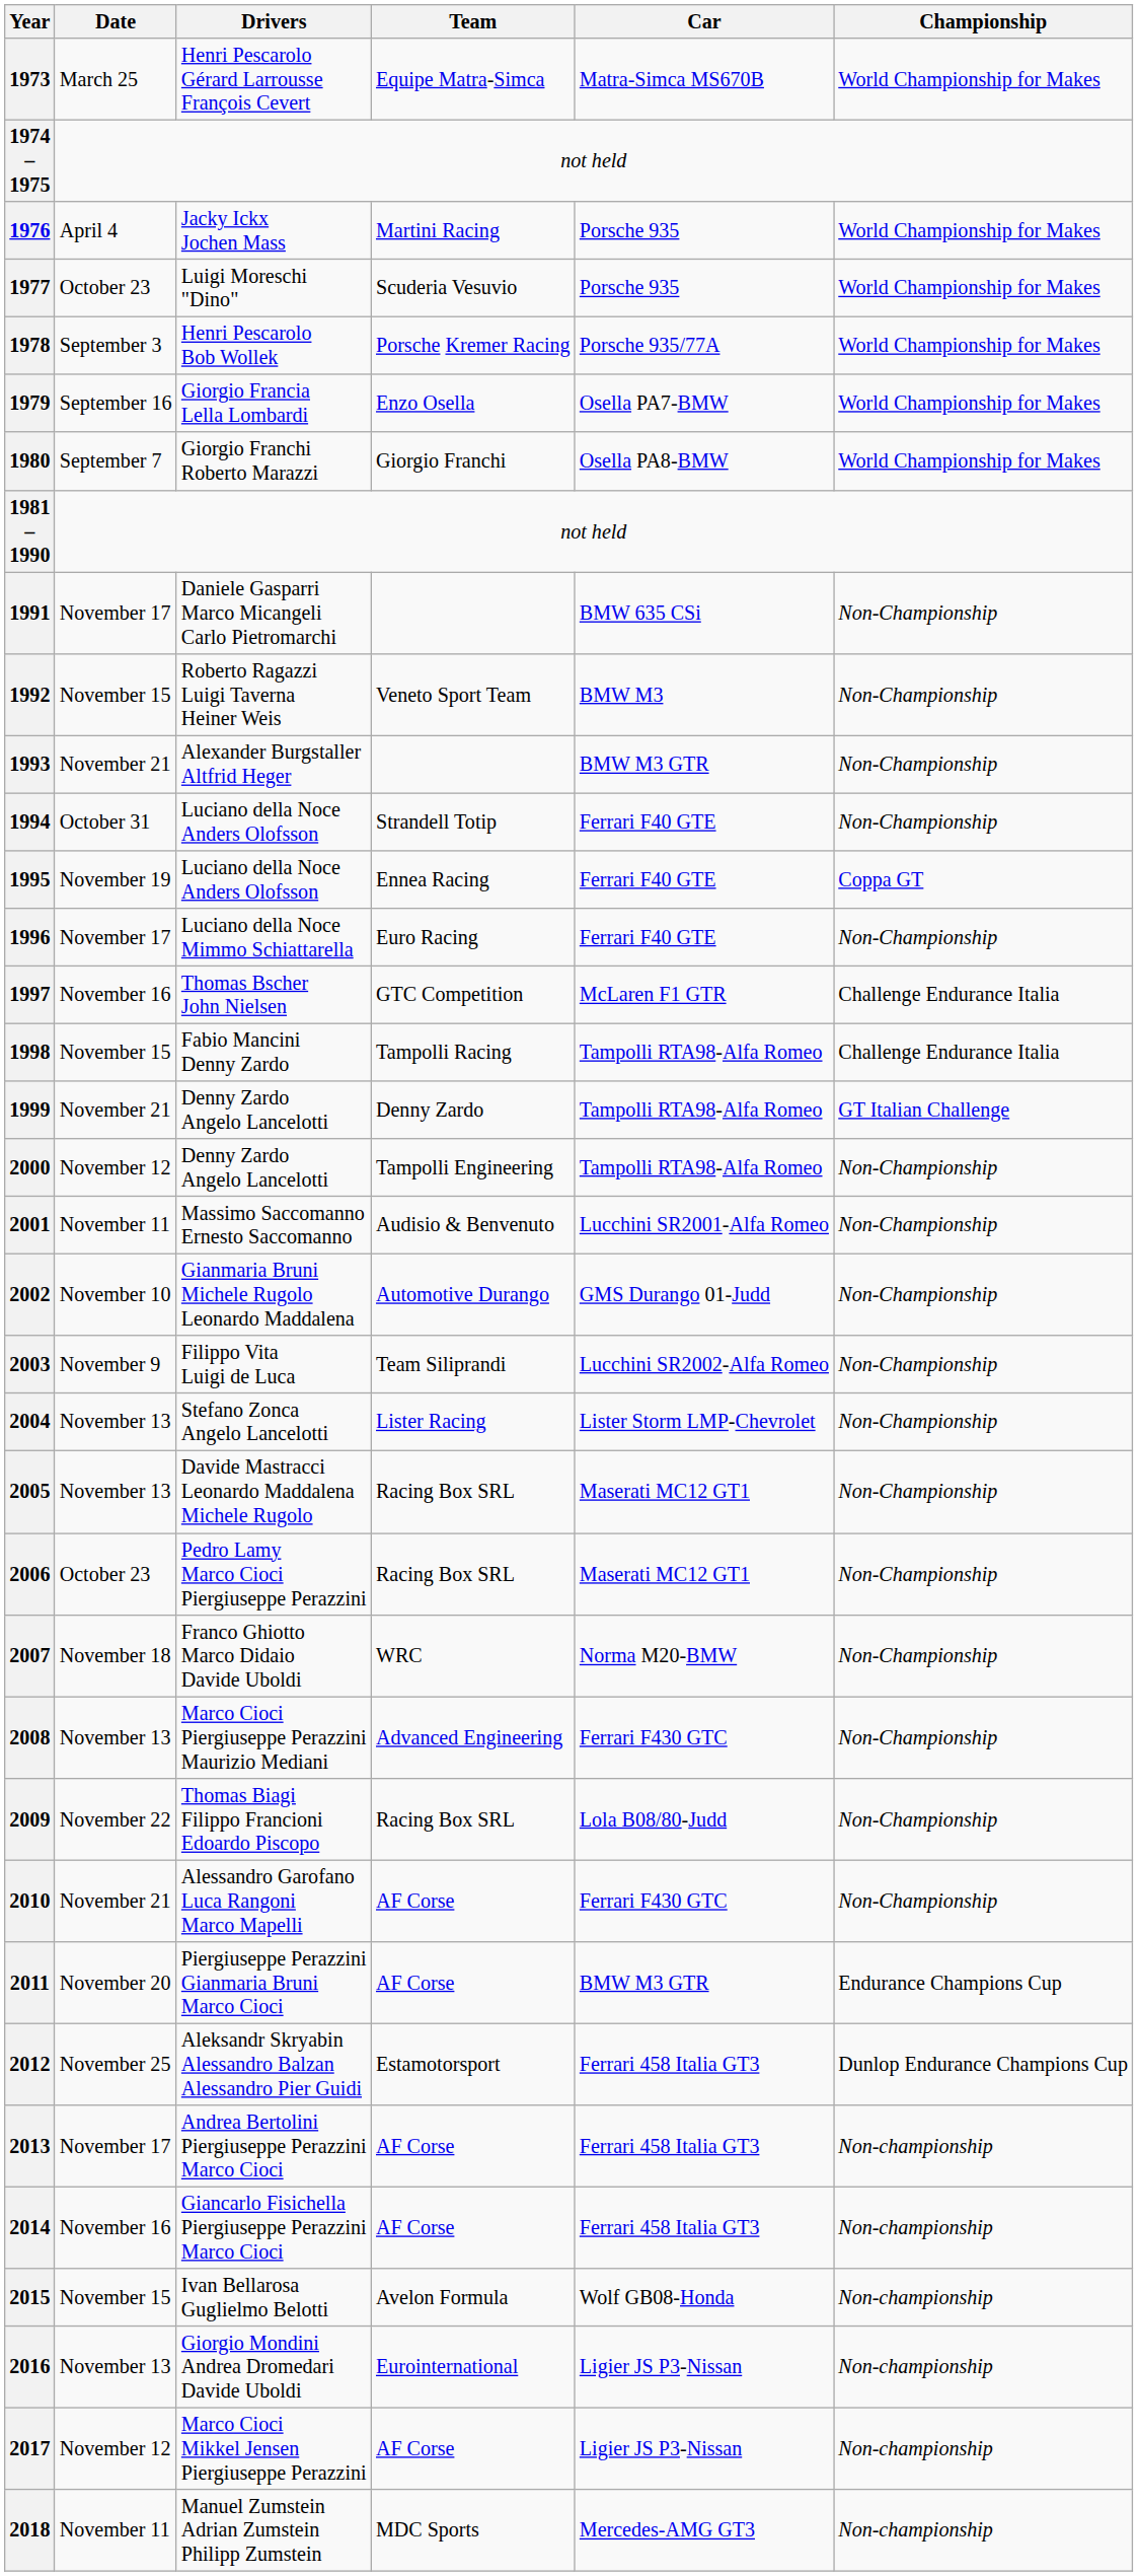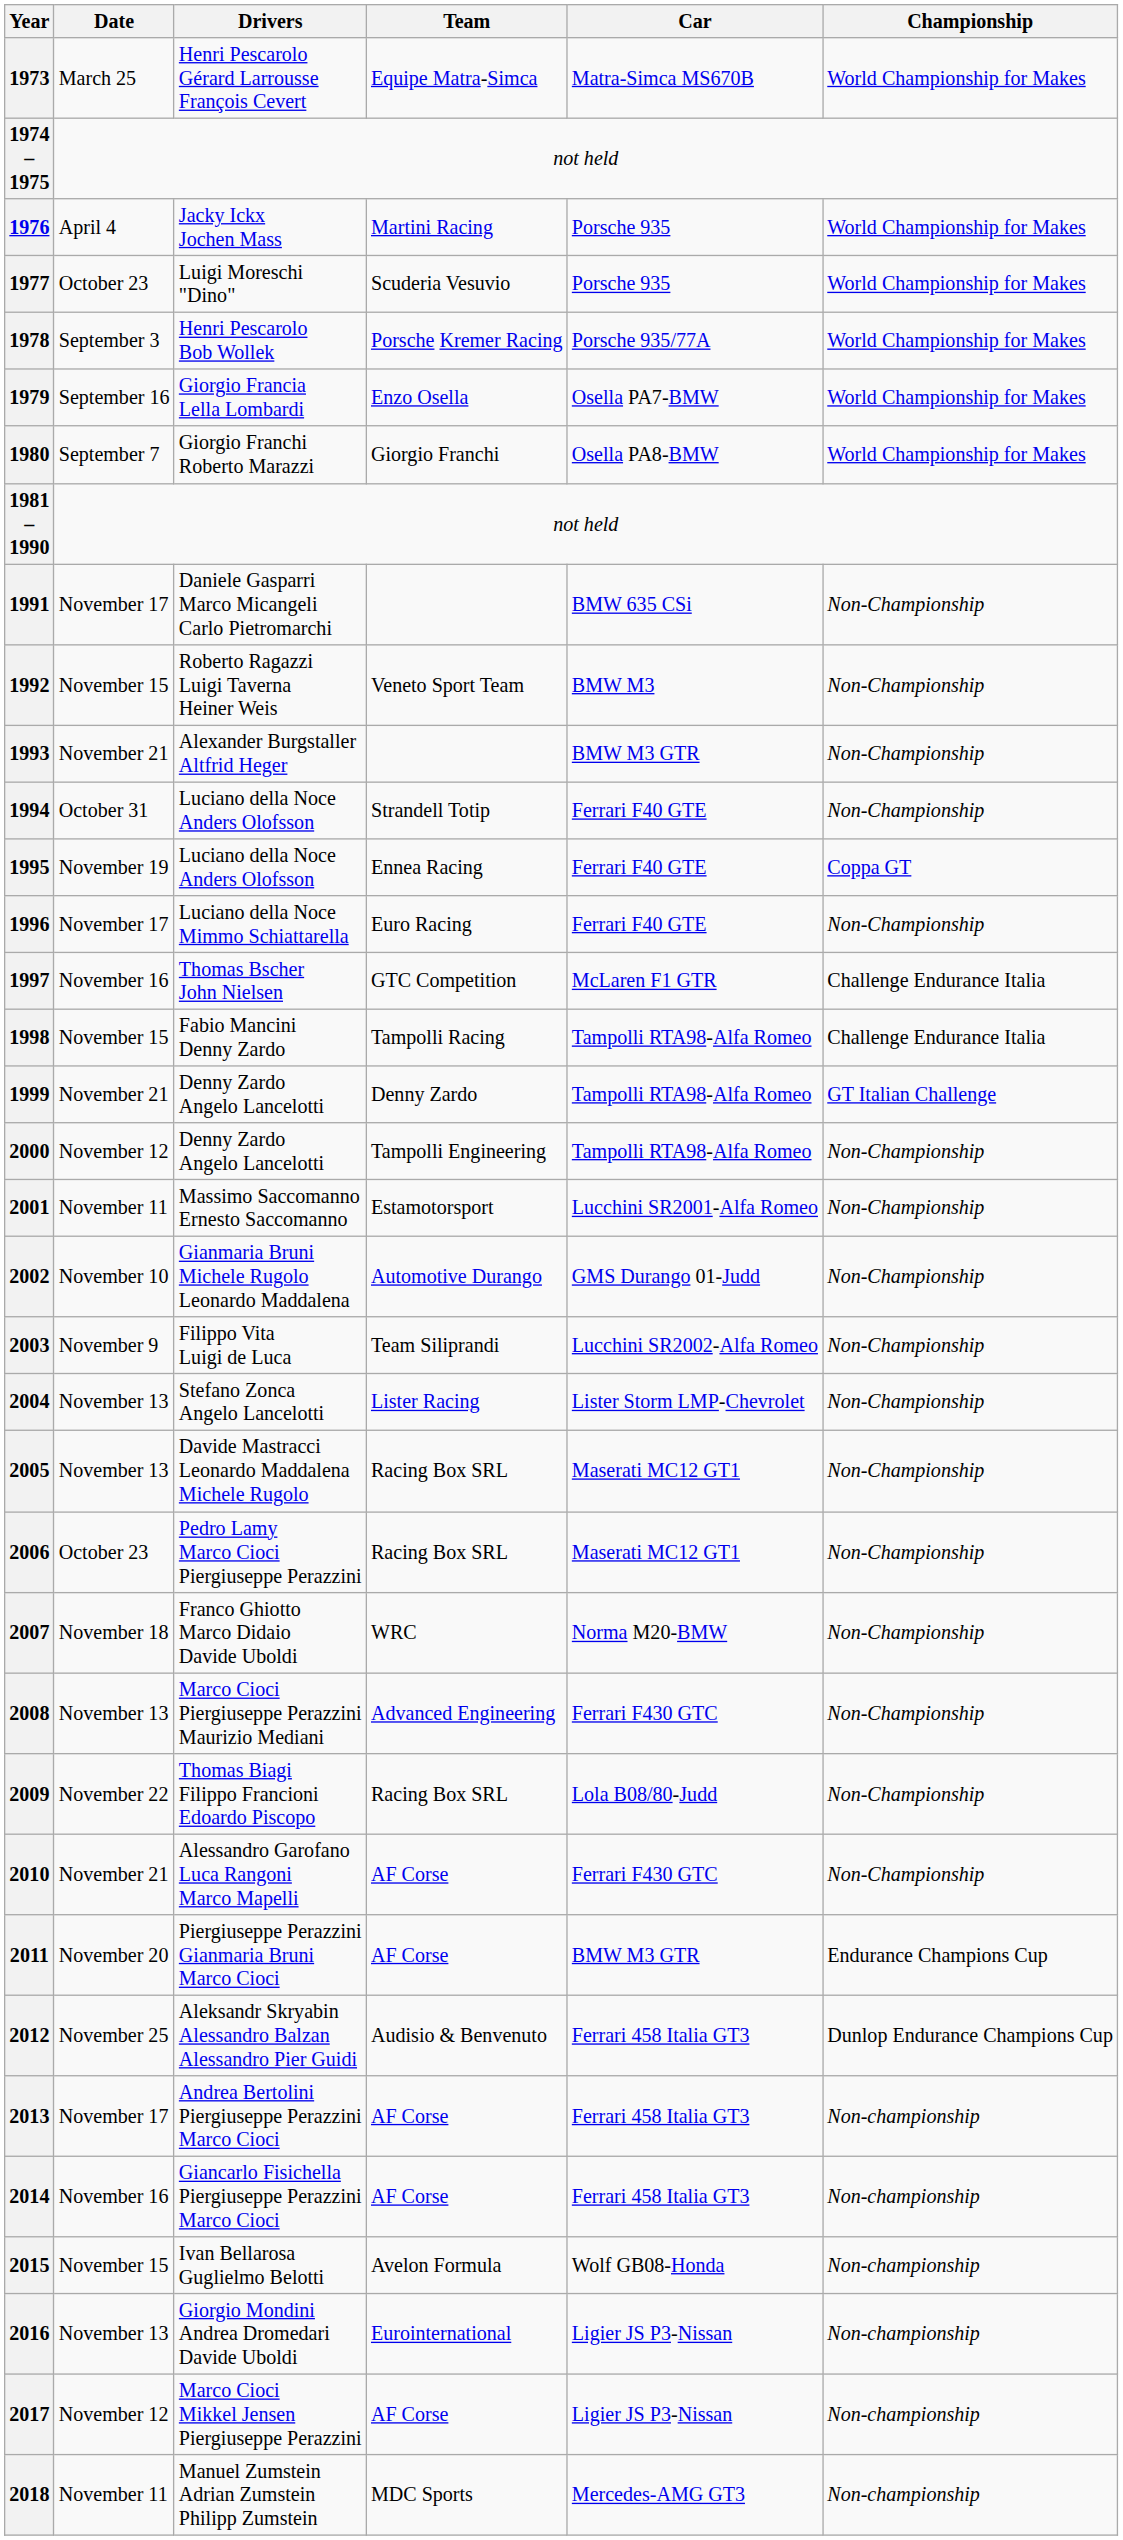 <table class="wikitable" style="font-size: 95%;">
 <tr>
 <th>Year</th>
 <th>Date</th>
 <th>Drivers</th>
 <th>Team</th>
 <th>Car</th>
 <th>Championship</th>
 </tr>
 <tr>
 <th>1973</th>
 <td>March 25</td>
 <td> <a href='#'>Henri Pescarolo</a><br> <a href='#'>Gérard Larrousse</a><br> <a href='#'>François Cevert</a></td>
 <td> <a href='#'>Equipe Matra</a>-<a href='#'>Simca</a></td>
 <td><a href='#'>Matra-Simca MS670B</a></td>
 <td><a href='#'>World Championship for Makes</a></td>
 </tr>
 <tr>
 <th>1974<br>–<br>1975</th>
 <td colspan="5" align="center"><em>not held</em></td>
 </tr>
 <tr>
 <th><a href='#'>1976</a></th>
 <td>April 4</td>
 <td> <a href='#'>Jacky Ickx</a><br> <a href='#'>Jochen Mass</a></td>
 <td> <a href='#'>Martini Racing</a></td>
 <td><a href='#'>Porsche 935</a></td>
 <td><a href='#'>World Championship for Makes</a></td>
 </tr>
 <tr>
 <th>1977</th>
 <td>October 23</td>
 <td> Luigi Moreschi<br> "Dino"</td>
 <td> Scuderia Vesuvio</td>
 <td><a href='#'>Porsche 935</a></td>
 <td><a href='#'>World Championship for Makes</a></td>
 </tr>
 <tr>
 <th>1978</th>
 <td>September 3</td>
 <td> <a href='#'>Henri Pescarolo</a><br> <a href='#'>Bob Wollek</a></td>
 <td> <a href='#'>Porsche</a> <a href='#'>Kremer Racing</a></td>
 <td><a href='#'>Porsche 935/77A</a></td>
 <td><a href='#'>World Championship for Makes</a></td>
 </tr>
 <tr>
 <th>1979</th>
 <td>September 16</td>
 <td> <a href='#'>Giorgio Francia</a><br> <a href='#'>Lella Lombardi</a></td>
 <td> <a href='#'>Enzo Osella</a></td>
 <td><a href='#'>Osella</a> PA7-<a href='#'>BMW</a></td>
 <td><a href='#'>World Championship for Makes</a></td>
 </tr>
 <tr>
 <th>1980</th>
 <td>September 7</td>
 <td> Giorgio Franchi<br> Roberto Marazzi</td>
 <td> Giorgio Franchi</td>
 <td><a href='#'>Osella</a> PA8-<a href='#'>BMW</a></td>
 <td><a href='#'>World Championship for Makes</a></td>
 </tr>
 <tr>
 <th>1981<br>–<br>1990</th>
 <td colspan="5"  align="center"><em>not held</em></td>
 </tr>
 <tr>
 <th>1991</th>
 <td>November 17</td>
 <td> Daniele Gasparri<br> Marco Micangeli<br> Carlo Pietromarchi</td>
 <td></td>
 <td><a href='#'>BMW 635 CSi</a></td>
 <td><em>Non-Championship</em></td>
 </tr>
 <tr>
 <th>1992</th>
 <td>November 15</td>
 <td> Roberto Ragazzi<br> Luigi Taverna<br> Heiner Weis</td>
 <td> Veneto Sport Team</td>
 <td><a href='#'>BMW M3</a></td>
 <td><em>Non-Championship</em></td>
 </tr>
 <tr>
 <th>1993</th>
 <td>November 21</td>
 <td> Alexander Burgstaller<br> <a href='#'>Altfrid Heger</a></td>
 <td></td>
 <td><a href='#'>BMW M3 GTR</a></td>
 <td><em>Non-Championship</em></td>
 </tr>
 <tr>
 <th>1994</th>
 <td>October 31</td>
 <td> Luciano della Noce<br> <a href='#'>Anders Olofsson</a></td>
 <td> Strandell Totip</td>
 <td><a href='#'>Ferrari F40 GTE</a></td>
 <td><em>Non-Championship</em></td>
 </tr>
 <tr>
 <th>1995</th>
 <td>November 19</td>
 <td> Luciano della Noce<br> <a href='#'>Anders Olofsson</a></td>
 <td> Ennea Racing</td>
 <td><a href='#'>Ferrari F40 GTE</a></td>
 <td><a href='#'>Coppa GT</a></td>
 </tr>
 <tr>
 <th>1996</th>
 <td>November 17</td>
 <td> Luciano della Noce<br> <a href='#'>Mimmo Schiattarella</a></td>
 <td> Euro Racing</td>
 <td><a href='#'>Ferrari F40 GTE</a></td>
 <td><em>Non-Championship</em></td>
 </tr>
 <tr>
 <th>1997</th>
 <td>November 16</td>
 <td> <a href='#'>Thomas Bscher</a><br> <a href='#'>John Nielsen</a></td>
 <td> GTC Competition</td>
 <td><a href='#'>McLaren F1 GTR</a></td>
 <td>Challenge Endurance Italia</td>
 </tr>
 <tr>
 <th>1998</th>
 <td>November 15</td>
 <td> Fabio Mancini<br> Denny Zardo</td>
 <td> Tampolli Racing</td>
 <td><a href='#'>Tampolli RTA98</a>-<a href='#'>Alfa Romeo</a></td>
 <td>Challenge Endurance Italia</td>
 </tr>
 <tr>
 <th>1999</th>
 <td>November 21</td>
 <td> Denny Zardo<br> Angelo Lancelotti</td>
 <td> Denny Zardo</td>
 <td><a href='#'>Tampolli RTA98</a>-<a href='#'>Alfa Romeo</a></td>
 <td><a href='#'>GT Italian Challenge</a></td>
 </tr>
 <tr>
 <th>2000</th>
 <td>November 12</td>
 <td> Denny Zardo<br> Angelo Lancelotti</td>
 <td> Tampolli Engineering</td>
 <td><a href='#'>Tampolli RTA98</a>-<a href='#'>Alfa Romeo</a></td>
 <td><em>Non-Championship</em></td>
 </tr>
 <tr>
 <th>2001</th>
 <td>November 11</td>
 <td> Massimo Saccomanno<br> Ernesto Saccomanno</td>
-<td> Audisio & Benvenuto</td>
+<td> Estamotorsport</td>
 <td><a href='#'>Lucchini SR2001</a>-<a href='#'>Alfa Romeo</a></td>
 <td><em>Non-Championship</em></td>
 </tr>
 <tr>
 <th>2002</th>
 <td>November 10</td>
 <td> <a href='#'>Gianmaria Bruni</a><br> <a href='#'>Michele Rugolo</a><br> Leonardo Maddalena</td>
 <td> <a href='#'>Automotive Durango</a></td>
 <td><a href='#'>GMS Durango</a> 01-<a href='#'>Judd</a></td>
 <td><em>Non-Championship</em></td>
 </tr>
 <tr>
 <th>2003</th>
 <td>November 9</td>
 <td> Filippo Vita<br> Luigi de Luca</td>
 <td> Team Siliprandi</td>
 <td><a href='#'>Lucchini SR2002</a>-<a href='#'>Alfa Romeo</a></td>
 <td><em>Non-Championship</em></td>
 </tr>
 <tr>
 <th>2004</th>
 <td>November 13</td>
 <td> Stefano Zonca<br> Angelo Lancelotti</td>
 <td> <a href='#'>Lister Racing</a></td>
 <td><a href='#'>Lister Storm LMP</a>-<a href='#'>Chevrolet</a></td>
 <td><em>Non-Championship</em></td>
 </tr>
 <tr>
 <th>2005</th>
 <td>November 13</td>
 <td> Davide Mastracci<br> Leonardo Maddalena<br> <a href='#'>Michele Rugolo</a></td>
 <td> Racing Box SRL</td>
 <td><a href='#'>Maserati MC12 GT1</a></td>
 <td><em>Non-Championship</em></td>
 </tr>
 <tr>
 <th>2006</th>
 <td>October 23</td>
 <td> <a href='#'>Pedro Lamy</a><br> <a href='#'>Marco Cioci</a><br> Piergiuseppe Perazzini</td>
 <td> Racing Box SRL</td>
 <td><a href='#'>Maserati MC12 GT1</a></td>
 <td><em>Non-Championship</em></td>
 </tr>
 <tr>
 <th>2007</th>
 <td>November 18</td>
 <td> Franco Ghiotto<br> Marco Didaio<br> Davide Uboldi</td>
 <td> WRC</td>
 <td><a href='#'>Norma</a> M20-<a href='#'>BMW</a></td>
 <td><em>Non-Championship</em></td>
 </tr>
 <tr>
 <th>2008</th>
 <td>November 13</td>
 <td> <a href='#'>Marco Cioci</a><br> Piergiuseppe Perazzini<br> Maurizio Mediani</td>
 <td> <a href='#'>Advanced Engineering</a></td>
 <td><a href='#'>Ferrari F430 GTC</a></td>
 <td><em>Non-Championship</em></td>
 </tr>
 <tr>
 <th>2009</th>
 <td>November 22</td>
 <td> <a href='#'>Thomas Biagi</a><br> Filippo Francioni<br> <a href='#'>Edoardo Piscopo</a></td>
 <td> Racing Box SRL</td>
 <td><a href='#'>Lola B08/80</a>-<a href='#'>Judd</a></td>
 <td><em>Non-Championship</em></td>
 </tr>
 <tr>
 <th>2010</th>
 <td>November 21</td>
 <td> Alessandro Garofano<br> <a href='#'>Luca Rangoni</a><br> <a href='#'>Marco Mapelli</a></td>
 <td> <a href='#'>AF Corse</a></td>
 <td><a href='#'>Ferrari F430 GTC</a></td>
 <td><em>Non-Championship</em></td>
 </tr>
 <tr>
 <th>2011</th>
 <td>November 20</td>
 <td> Piergiuseppe Perazzini<br> <a href='#'>Gianmaria Bruni</a><br> <a href='#'>Marco Cioci</a></td>
 <td> <a href='#'>AF Corse</a></td>
 <td><a href='#'>BMW M3 GTR</a></td>
 <td>Endurance Champions Cup</td>
 </tr>
 <tr>
 <th>2012</th>
 <td>November 25</td>
 <td> Aleksandr Skryabin<br> <a href='#'>Alessandro Balzan</a><br> <a href='#'>Alessandro Pier Guidi</a></td>
-<td> Estamotorsport</td>
+<td> Audisio & Benvenuto</td>
 <td><a href='#'>Ferrari 458 Italia GT3</a></td>
 <td>Dunlop Endurance Champions Cup</td>
 </tr>
 <tr>
 <th>2013</th>
 <td>November 17</td>
 <td> <a href='#'>Andrea Bertolini</a><br> Piergiuseppe Perazzini<br> <a href='#'>Marco Cioci</a></td>
 <td> <a href='#'>AF Corse</a></td>
 <td><a href='#'>Ferrari 458 Italia GT3</a></td>
 <td><em>Non-championship</em></td>
 </tr>
 <tr>
 <th>2014</th>
 <td>November 16</td>
 <td> <a href='#'>Giancarlo Fisichella</a><br> Piergiuseppe Perazzini<br> <a href='#'>Marco Cioci</a></td>
 <td> <a href='#'>AF Corse</a></td>
 <td><a href='#'>Ferrari 458 Italia GT3</a></td>
 <td><em>Non-championship</em></td>
 </tr>
 <tr>
 <th>2015</th>
 <td>November 15</td>
 <td> Ivan Bellarosa<br> Guglielmo Belotti</td>
 <td> Avelon Formula</td>
 <td>Wolf GB08-<a href='#'>Honda</a></td>
 <td><em>Non-championship</em></td>
 </tr>
 <tr>
 <th>2016</th>
 <td>November 13</td>
 <td> <a href='#'>Giorgio Mondini</a><br> Andrea Dromedari<br> Davide Uboldi</td>
 <td> <a href='#'>Eurointernational</a></td>
 <td><a href='#'>Ligier JS P3</a>-<a href='#'>Nissan</a></td>
 <td><em>Non-championship</em></td>
 </tr>
 <tr>
 <th>2017</th>
 <td>November 12</td>
 <td> <a href='#'>Marco Cioci</a><br> <a href='#'>Mikkel Jensen</a><br> Piergiuseppe Perazzini</td>
 <td> <a href='#'>AF Corse</a></td>
 <td><a href='#'>Ligier JS P3</a>-<a href='#'>Nissan</a></td>
 <td><em>Non-championship</em></td>
 </tr>
 <tr>
 <th>2018</th>
 <td>November 11</td>
 <td> Manuel Zumstein<br> Adrian Zumstein<br> Philipp Zumstein</td>
 <td> MDC Sports</td>
 <td><a href='#'>Mercedes-AMG GT3</a></td>
 <td><em>Non-championship</em></td>
 </tr>
 </table>
